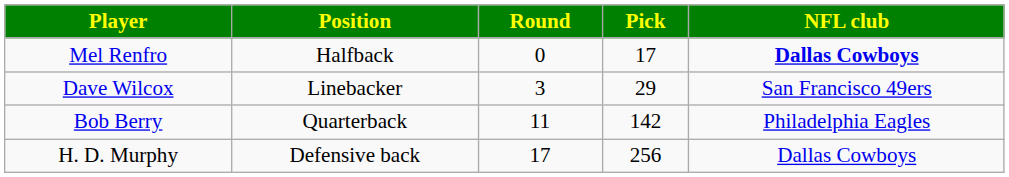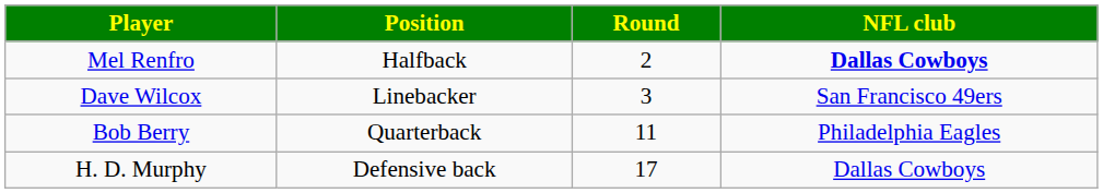 <table class="wikitable" width="60%">
 <tr align="center" style="background:green;color:yellow;">
 <td><strong>Player</strong></td>
 <td><strong>Position</strong></td>
 <td><strong>Round</strong></td>
-<td><strong>Pick</strong></td>
 <td><strong>NFL club</strong></td>
 </tr>
 <tr align="center" bgcolor="">
 <td><a href='#'>Mel Renfro</a></td>
 <td>Halfback</td>
-<td>0</td>
-<td>17</td>
+<td>2</td>
 <td><strong><a href='#'>Dallas Cowboys</a></strong></td>
 </tr>
 <tr align="center" bgcolor="">
 <td><a href='#'>Dave Wilcox</a></td>
 <td>Linebacker</td>
 <td>3</td>
-<td>29</td>
 <td><a href='#'>San Francisco 49ers</a></td>
 </tr>
 <tr align="center" bgcolor="">
 <td><a href='#'>Bob Berry</a></td>
 <td>Quarterback</td>
 <td>11</td>
-<td>142</td>
 <td><a href='#'>Philadelphia Eagles</a></td>
 </tr>
 <tr align="center" bgcolor="">
 <td>H. D. Murphy</td>
 <td>Defensive back</td>
 <td>17</td>
-<td>256</td>
 <td><a href='#'>Dallas Cowboys</a></td>
 </tr>
 </table>
